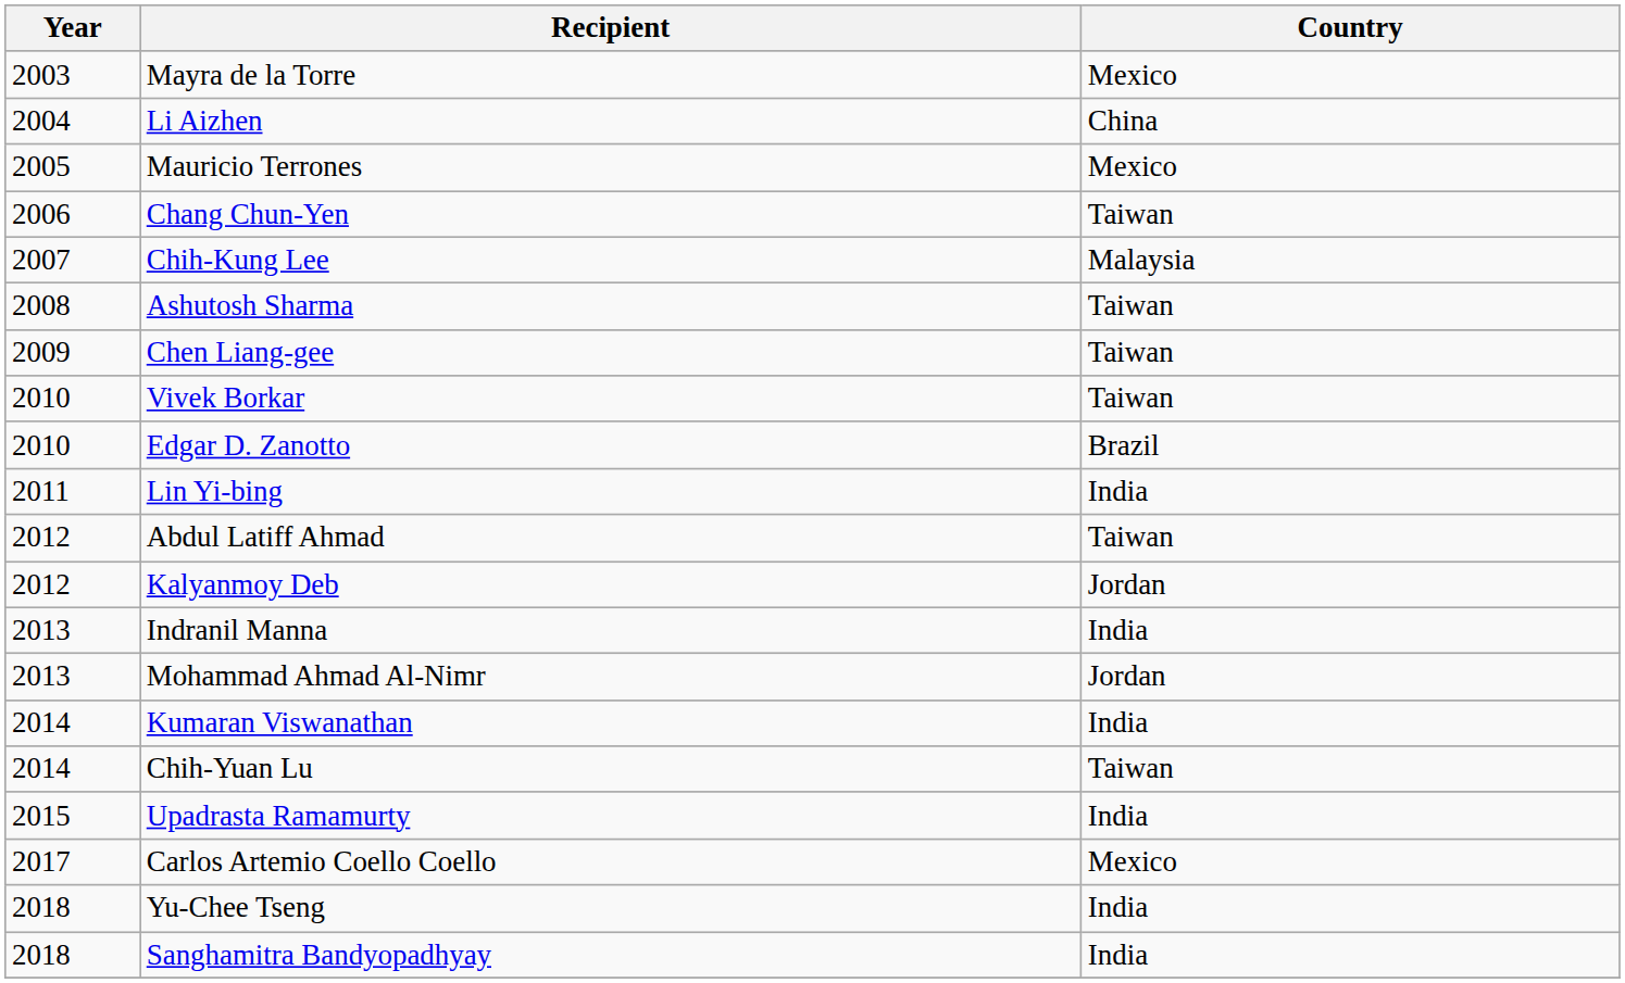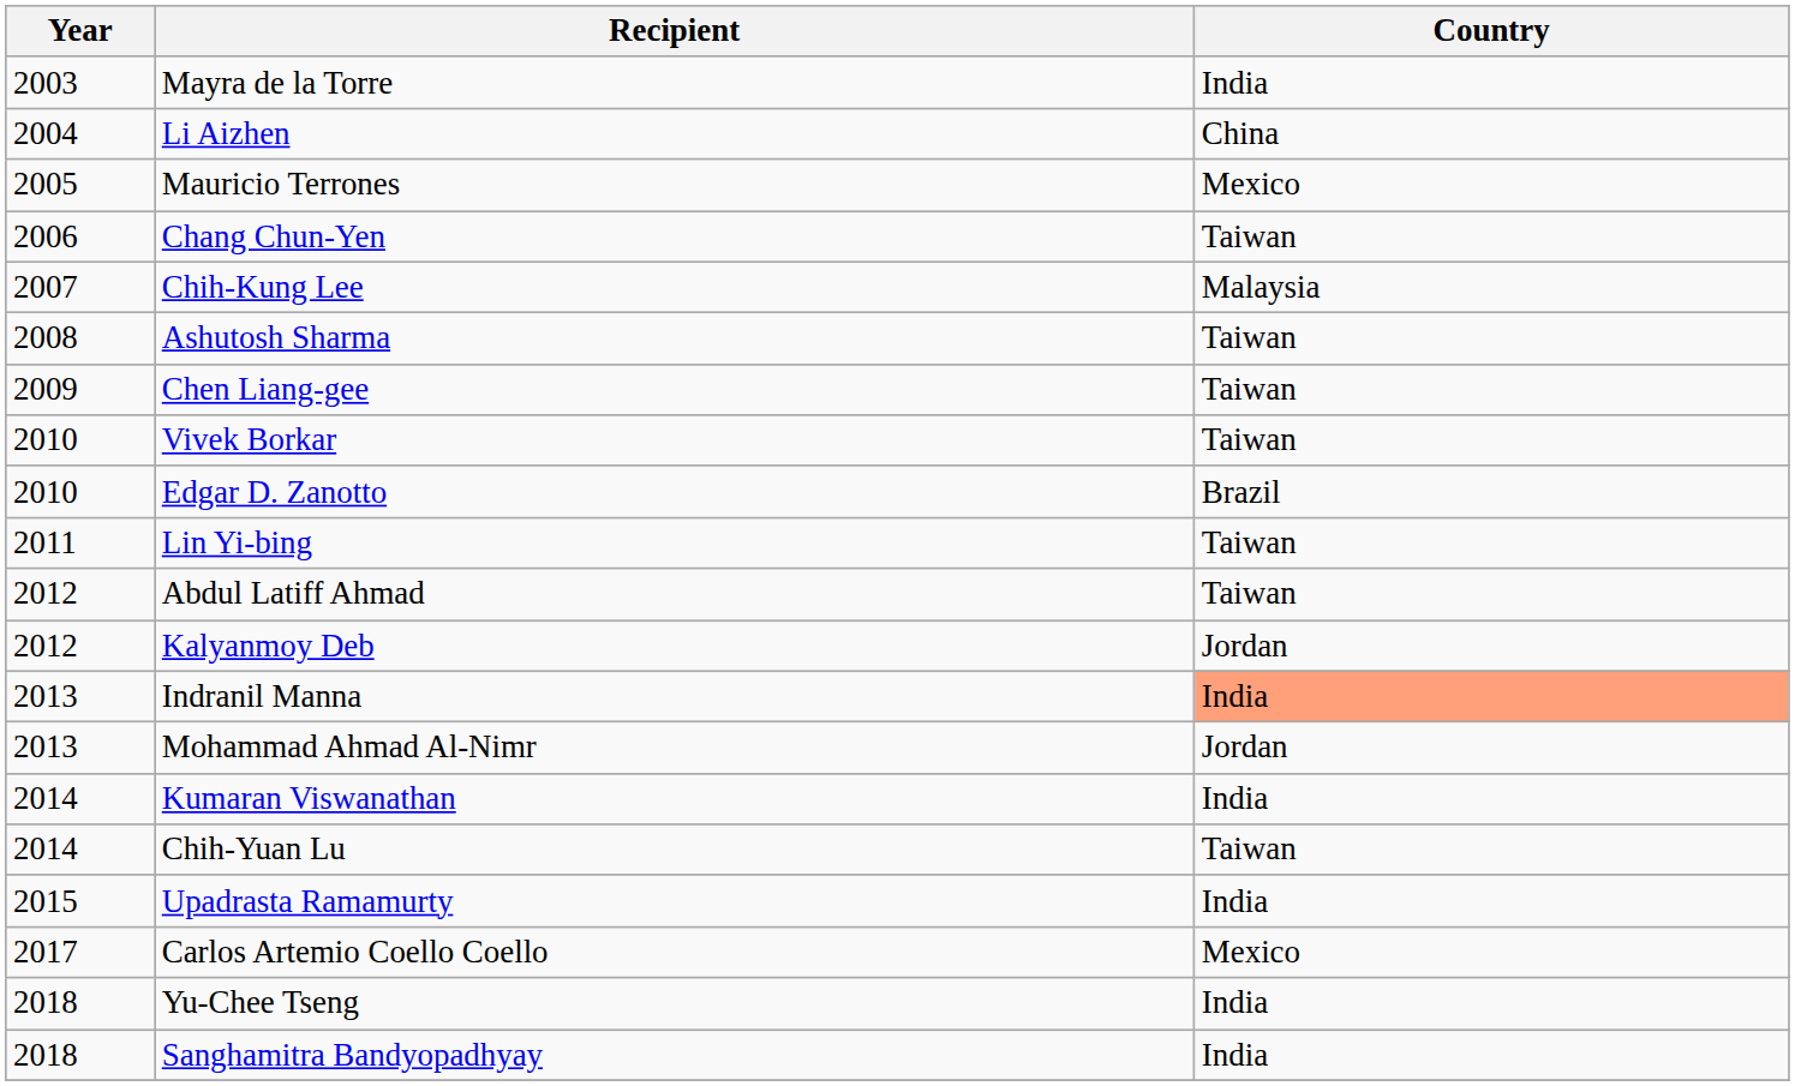 <table class="wikitable plainrowheaders sortable" style="width:70%">
 <tr>
 <th scope="col" style="width:5%">Year</th>
 <th scope="col" style="width:35%">Recipient</th>
 <th scope="col" style="width:20%">Country</th>
 </tr>
 <tr>
 <td>2003</td>
 <td>Mayra de la Torre</td>
-<td>Mexico</td>
+<td>India</td>
 </tr>
 <tr>
 <td>2004</td>
 <td><a href='#'>Li Aizhen</a></td>
 <td>China</td>
 </tr>
 <tr>
 <td>2005</td>
 <td>Mauricio Terrones</td>
 <td>Mexico</td>
 </tr>
 <tr>
 <td>2006</td>
 <td><a href='#'>Chang Chun-Yen</a></td>
 <td>Taiwan</td>
 </tr>
 <tr>
 <td>2007</td>
 <td><a href='#'>Chih-Kung Lee</a></td>
 <td>Malaysia</td>
 </tr>
 <tr>
 <td>2008</td>
 <td><a href='#'>Ashutosh Sharma</a></td>
 <td>Taiwan</td>
 </tr>
 <tr>
 <td>2009</td>
 <td><a href='#'>Chen Liang-gee</a></td>
 <td>Taiwan</td>
 </tr>
 <tr>
 <td>2010</td>
 <td><a href='#'>Vivek Borkar</a></td>
 <td>Taiwan</td>
 </tr>
 <tr>
 <td>2010</td>
 <td><a href='#'>Edgar D. Zanotto</a></td>
 <td>Brazil</td>
 </tr>
 <tr>
 <td>2011</td>
 <td><a href='#'>Lin Yi-bing</a></td>
-<td>India</td>
+<td>Taiwan</td>
 </tr>
 <tr>
 <td>2012</td>
 <td>Abdul Latiff Ahmad</td>
 <td>Taiwan</td>
 </tr>
 <tr>
 <td>2012</td>
 <td><a href='#'>Kalyanmoy Deb</a></td>
 <td>Jordan</td>
 </tr>
 <tr>
 <td>2013</td>
 <td>Indranil Manna</td>
-<td>India</td>
+<td style="background: lightsalmon;">India</td>
 </tr>
 <tr>
 <td>2013</td>
 <td>Mohammad Ahmad Al-Nimr</td>
 <td>Jordan</td>
 </tr>
 <tr>
 <td>2014</td>
 <td><a href='#'>Kumaran Viswanathan</a></td>
 <td>India</td>
 </tr>
 <tr>
 <td>2014</td>
 <td>Chih-Yuan Lu</td>
 <td>Taiwan</td>
 </tr>
 <tr>
 <td>2015</td>
 <td><a href='#'>Upadrasta Ramamurty</a></td>
 <td>India</td>
 </tr>
 <tr>
 <td>2017</td>
 <td>Carlos Artemio Coello Coello</td>
 <td>Mexico</td>
 </tr>
 <tr>
 <td>2018</td>
 <td>Yu-Chee Tseng</td>
 <td>India</td>
 </tr>
 <tr>
 <td>2018</td>
 <td><a href='#'>Sanghamitra Bandyopadhyay</a></td>
 <td>India</td>
 </tr>
 <tr>
 </tr>
 </table>
